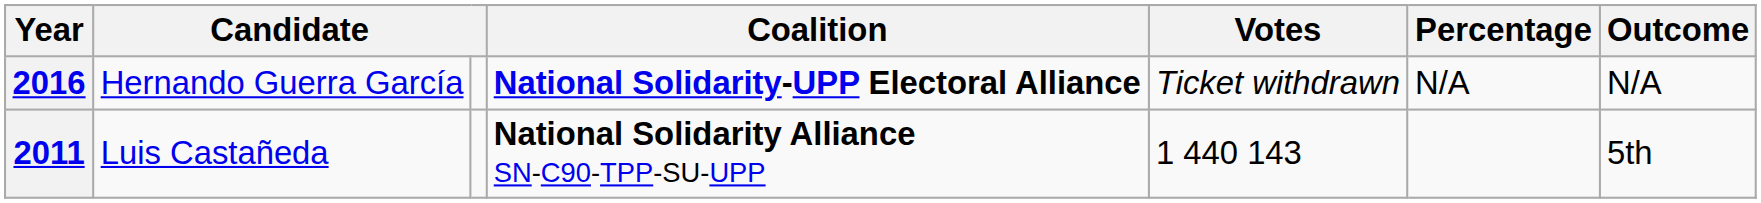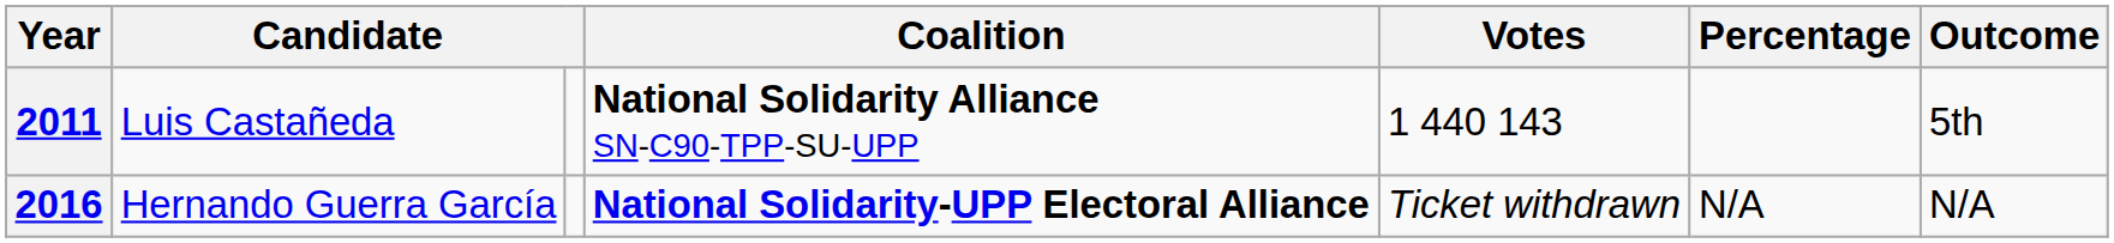 <table class="wikitable">
 <tr>
 <th>Year</th>
 <th colspan="2">Candidate</th>
 <th>Coalition</th>
 <th>Votes</th>
 <th>Percentage</th>
 <th>Outcome</th>
 </tr>
 <tr>
+<th><strong><a href='#'>2011</a></strong></th>
+<td><a href='#'>Luis Castañeda</a></td>
+<td></td>
+<td><strong>National Solidarity Alliance</strong><br><small><a href='#'>SN</a>-<a href='#'>C90</a>-<a href='#'>TPP</a>-SU-<a href='#'>UPP</a></small></td>
+<td>1 440 143</td>
+<td></td>
+<td>5th</td>
+</tr>
+<tr>
 <th><strong><a href='#'>2016</a></strong></th>
 <td><a href='#'>Hernando Guerra García</a></td>
 <td></td>
 <td><strong><a href='#'>National Solidarity</a>-<a href='#'>UPP</a> Electoral Alliance</strong></td>
 <td><em>Ticket withdrawn</em></td>
 <td>N/A</td>
 <td>N/A</td>
 </tr>
-<tr>
-<th><strong><a href='#'>2011</a></strong></th>
-<td><a href='#'>Luis Castañeda</a></td>
-<td></td>
-<td><strong>National Solidarity Alliance</strong><br><small><a href='#'>SN</a>-<a href='#'>C90</a>-<a href='#'>TPP</a>-SU-<a href='#'>UPP</a></small></td>
-<td>1 440 143</td>
-<td></td>
-<td>5th</td>
-</tr>
 </table>
